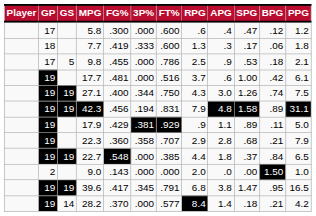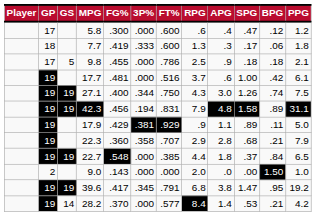 <table class="wikitable sortable" style="text-align:right;">
 <tr>
 <th style="background:#BA0C2F; color:#FFFFFF; border-top:#010101 3px solid; border-bottom:#010101 3px solid;">Player</th>
 <th style="background:#BA0C2F; color:#FFFFFF; border-top:#010101 3px solid; border-bottom:#010101 3px solid;">GP</th>
 <th style="background:#BA0C2F; color:#FFFFFF; border-top:#010101 3px solid; border-bottom:#010101 3px solid;">GS</th>
 <th style="background:#BA0C2F; color:#FFFFFF; border-top:#010101 3px solid; border-bottom:#010101 3px solid;">MPG</th>
 <th style="background:#BA0C2F; color:#FFFFFF; border-top:#010101 3px solid; border-bottom:#010101 3px solid;">FG%</th>
 <th style="background:#BA0C2F; color:#FFFFFF; border-top:#010101 3px solid; border-bottom:#010101 3px solid;">3P%</th>
 <th style="background:#BA0C2F; color:#FFFFFF; border-top:#010101 3px solid; border-bottom:#010101 3px solid;">FT%</th>
 <th style="background:#BA0C2F; color:#FFFFFF; border-top:#010101 3px solid; border-bottom:#010101 3px solid;">RPG</th>
 <th style="background:#BA0C2F; color:#FFFFFF; border-top:#010101 3px solid; border-bottom:#010101 3px solid;">APG</th>
 <th style="background:#BA0C2F; color:#FFFFFF; border-top:#010101 3px solid; border-bottom:#010101 3px solid;">SPG</th>
 <th style="background:#BA0C2F; color:#FFFFFF; border-top:#010101 3px solid; border-bottom:#010101 3px solid;">BPG</th>
 <th style="background:#BA0C2F; color:#FFFFFF; border-top:#010101 3px solid; border-bottom:#010101 3px solid;">PPG</th>
 </tr>
 <tr>
 <td></td>
 <td>17</td>
 <td></td>
 <td>5.8</td>
 <td>.300</td>
 <td>.000</td>
 <td>.600</td>
 <td>.6</td>
 <td>.4</td>
 <td>.47</td>
 <td>.12</td>
 <td>1.2</td>
 </tr>
 <tr>
 <td></td>
 <td>18</td>
 <td></td>
 <td>7.7</td>
 <td>.419</td>
 <td>.333</td>
 <td>.600</td>
 <td>1.3</td>
 <td>.3</td>
 <td>.17</td>
 <td>.06</td>
 <td>1.8</td>
 </tr>
 <tr>
 <td></td>
 <td>17</td>
 <td>5</td>
 <td>9.8</td>
 <td>.455</td>
 <td>.000</td>
 <td>.786</td>
 <td>2.5</td>
 <td>.9</td>
-<td>.53</td>
+<td>.18</td>
 <td>.18</td>
 <td>2.1</td>
 </tr>
 <tr>
 <td></td>
 <td style="background:black;color:white;">19</td>
 <td></td>
 <td>17.7</td>
 <td>.481</td>
 <td>.000</td>
 <td>.516</td>
 <td>3.7</td>
 <td>.6</td>
 <td>1.00</td>
 <td>.42</td>
 <td>6.1</td>
 </tr>
 <tr>
 <td></td>
 <td style="background:black;color:white;">19</td>
 <td style="background:black;color:white;">19</td>
 <td>27.1</td>
 <td>.400</td>
 <td>.344</td>
 <td>.750</td>
 <td>4.3</td>
 <td>3.0</td>
 <td>1.26</td>
 <td>.74</td>
 <td>7.5</td>
 </tr>
 <tr>
 <td></td>
 <td style="background:black;color:white;">19</td>
 <td style="background:black;color:white;">19</td>
 <td style="background:black;color:white;">42.3</td>
 <td>.456</td>
 <td>.194</td>
 <td>.831</td>
 <td>7.9</td>
 <td style="background:black;color:white;">4.8</td>
 <td style="background:black;color:white;">1.58</td>
 <td>.89</td>
 <td style="background:black;color:white;">31.1</td>
 </tr>
 <tr>
 <td></td>
 <td style="background:black;color:white;">19</td>
 <td></td>
 <td>17.9</td>
 <td>.429</td>
 <td style="background:black;color:white;">.381</td>
 <td style="background:black;color:white;">.929</td>
 <td>.9</td>
 <td>1.1</td>
 <td>.89</td>
 <td>.11</td>
 <td>5.0</td>
 </tr>
 <tr>
 <td></td>
 <td style="background:black;color:white;">19</td>
 <td></td>
 <td>22.3</td>
 <td>.360</td>
 <td>.358</td>
 <td>.707</td>
 <td>2.9</td>
 <td>2.8</td>
 <td>.68</td>
 <td>.21</td>
 <td>7.9</td>
 </tr>
 <tr>
 <td></td>
 <td style="background:black;color:white;">19</td>
 <td style="background:black;color:white;">19</td>
 <td>22.7</td>
 <td style="background:black;color:white;">.548</td>
 <td>.000</td>
 <td>.385</td>
 <td>4.4</td>
 <td>1.8</td>
 <td>.37</td>
 <td>.84</td>
 <td>6.5</td>
 </tr>
 <tr>
 <td></td>
 <td>2</td>
 <td></td>
 <td>9.0</td>
 <td>.143</td>
 <td>.000</td>
 <td>.000</td>
 <td>2.0</td>
 <td>.0</td>
 <td>.00</td>
 <td style="background:black;color:white;">1.50</td>
 <td>1.0</td>
 </tr>
 <tr>
 <td></td>
 <td style="background:black;color:white;">19</td>
 <td style="background:black;color:white;">19</td>
 <td>39.6</td>
 <td>.417</td>
 <td>.345</td>
 <td>.791</td>
 <td>6.8</td>
 <td>3.8</td>
 <td>1.47</td>
 <td>.95</td>
-<td>16.5</td>
+<td>19.2</td>
 </tr>
 <tr>
 <td></td>
 <td style="background:black;color:white;">19</td>
 <td>14</td>
 <td>28.2</td>
 <td>.370</td>
 <td>.000</td>
 <td>.577</td>
 <td style="background:black;color:white;">8.4</td>
 <td>1.4</td>
-<td>.18</td>
+<td>.53</td>
 <td>.21</td>
 <td>4.2</td>
 </tr>
 </table>
